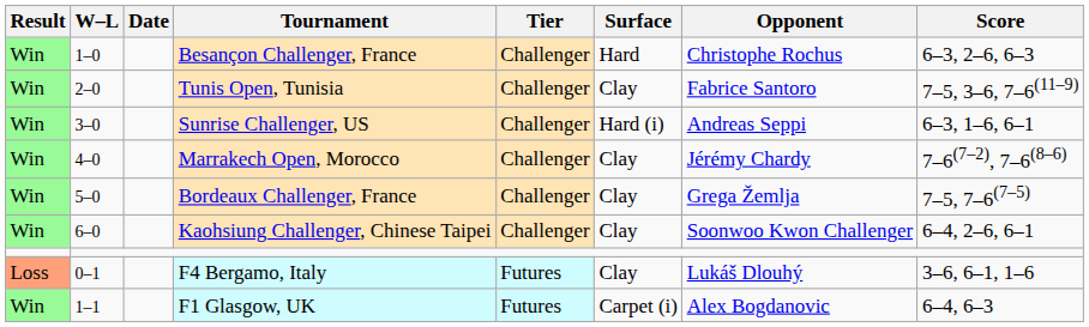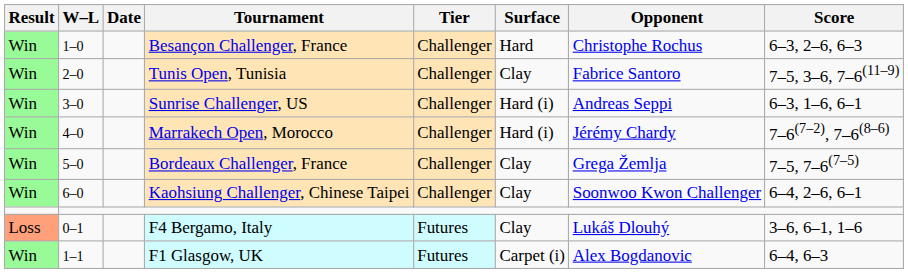 <table class="sortable wikitable">
 <tr>
 <th>Result</th>
 <th class=unsortable>W–L</th>
 <th>Date</th>
 <th>Tournament</th>
 <th>Tier</th>
 <th>Surface</th>
 <th>Opponent</th>
 <th class="unsortable">Score</th>
 </tr>
 <tr>
 <td bgcolor="98FB98">Win</td>
 <td><small>1–0</small></td>
 <td></td>
 <td style="background:moccasin"><a href='#'>Besançon Challenger</a>, France</td>
 <td style="background:moccasin">Challenger</td>
 <td>Hard</td>
 <td> <a href='#'>Christophe Rochus</a></td>
 <td>6–3, 2–6, 6–3</td>
 </tr>
 <tr>
 <td bgcolor="98FB98">Win</td>
 <td><small>2–0</small></td>
 <td></td>
 <td style="background:moccasin"><a href='#'>Tunis Open</a>, Tunisia</td>
 <td style="background:moccasin">Challenger</td>
 <td>Clay</td>
 <td> <a href='#'>Fabrice Santoro</a></td>
 <td>7–5, 3–6, 7–6<sup>(11–9)</sup></td>
 </tr>
 <tr>
 <td bgcolor="98FB98">Win</td>
 <td><small>3–0</small></td>
 <td></td>
 <td style="background:moccasin"><a href='#'>Sunrise Challenger</a>, US</td>
 <td style="background:moccasin">Challenger</td>
 <td>Hard (i)</td>
 <td> <a href='#'>Andreas Seppi</a></td>
 <td>6–3, 1–6, 6–1</td>
 </tr>
 <tr>
 <td bgcolor="98FB98">Win</td>
 <td><small>4–0</small></td>
 <td></td>
 <td style="background:moccasin"><a href='#'>Marrakech Open</a>, Morocco</td>
 <td style="background:moccasin">Challenger</td>
-<td>Clay</td>
+<td>Hard (i)</td>
 <td> <a href='#'>Jérémy Chardy</a></td>
 <td>7–6<sup>(7–2)</sup>, 7–6<sup>(8–6)</sup></td>
 </tr>
 <tr>
 <td bgcolor="98FB98">Win</td>
 <td><small>5–0</small></td>
 <td><a href='#'></a></td>
 <td style="background:moccasin"><a href='#'>Bordeaux Challenger</a>, France</td>
 <td style="background:moccasin">Challenger</td>
 <td>Clay</td>
 <td> <a href='#'>Grega Žemlja</a></td>
 <td>7–5, 7–6<sup>(7–5)</sup></td>
 </tr>
 <tr>
 <td bgcolor="98FB98">Win</td>
 <td><small>6–0</small></td>
 <td><a href='#'></a></td>
 <td style="background:moccasin"><a href='#'>Kaohsiung Challenger</a>, Chinese Taipei</td>
 <td style="background:moccasin">Challenger</td>
 <td>Clay</td>
 <td> <a href='#'>Soonwoo Kwon Challenger</a></td>
 <td>6–4, 2–6, 6–1</td>
 </tr>
 <tr>
 <td></td>
 </tr>
 <tr>
 <td bgcolor="FFA07A">Loss</td>
 <td><small>0–1</small></td>
 <td></td>
 <td style="background:#CFFCFF">F4 Bergamo, Italy</td>
 <td style="background:#CFFCFF">Futures</td>
 <td>Clay</td>
 <td> <a href='#'>Lukáš Dlouhý</a></td>
 <td>3–6, 6–1, 1–6</td>
 </tr>
 <tr>
 <td bgcolor="98FB98">Win</td>
 <td><small>1–1</small></td>
 <td></td>
 <td style="background:#CFFCFF">F1 Glasgow, UK</td>
 <td style="background:#CFFCFF">Futures</td>
 <td>Carpet (i)</td>
 <td> <a href='#'>Alex Bogdanovic</a></td>
 <td>6–4, 6–3</td>
 </tr>
 </table>
